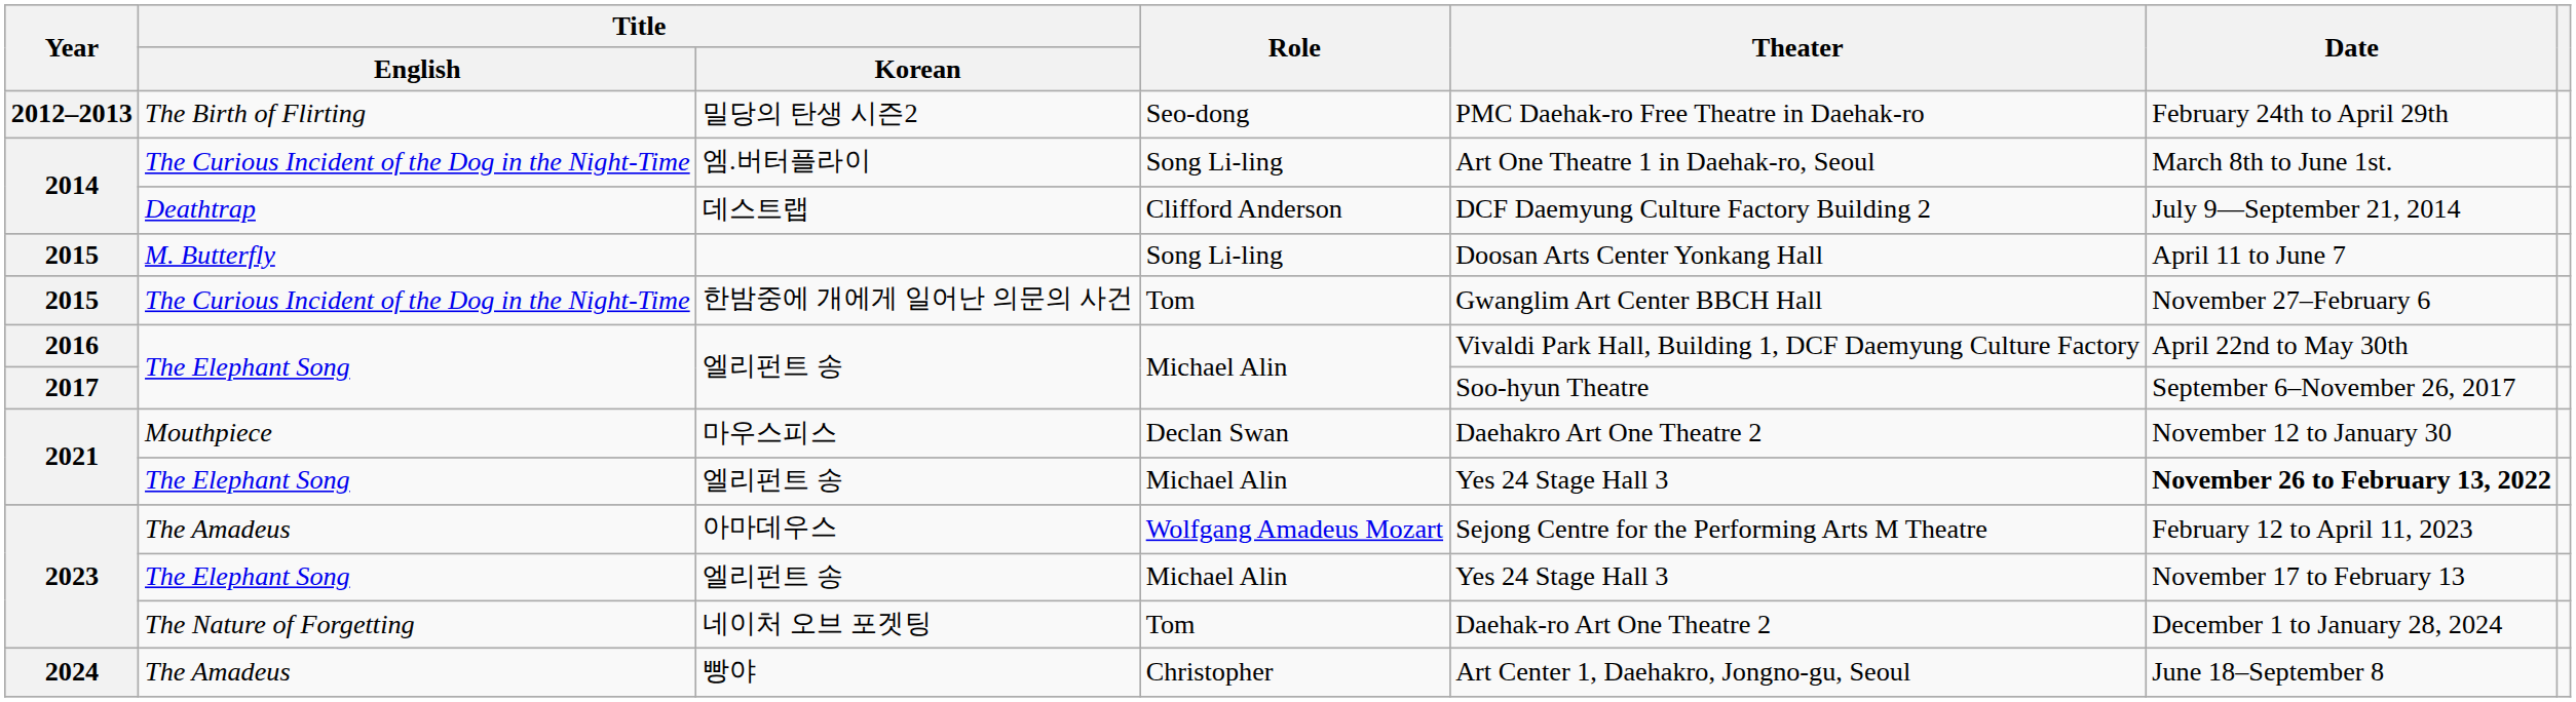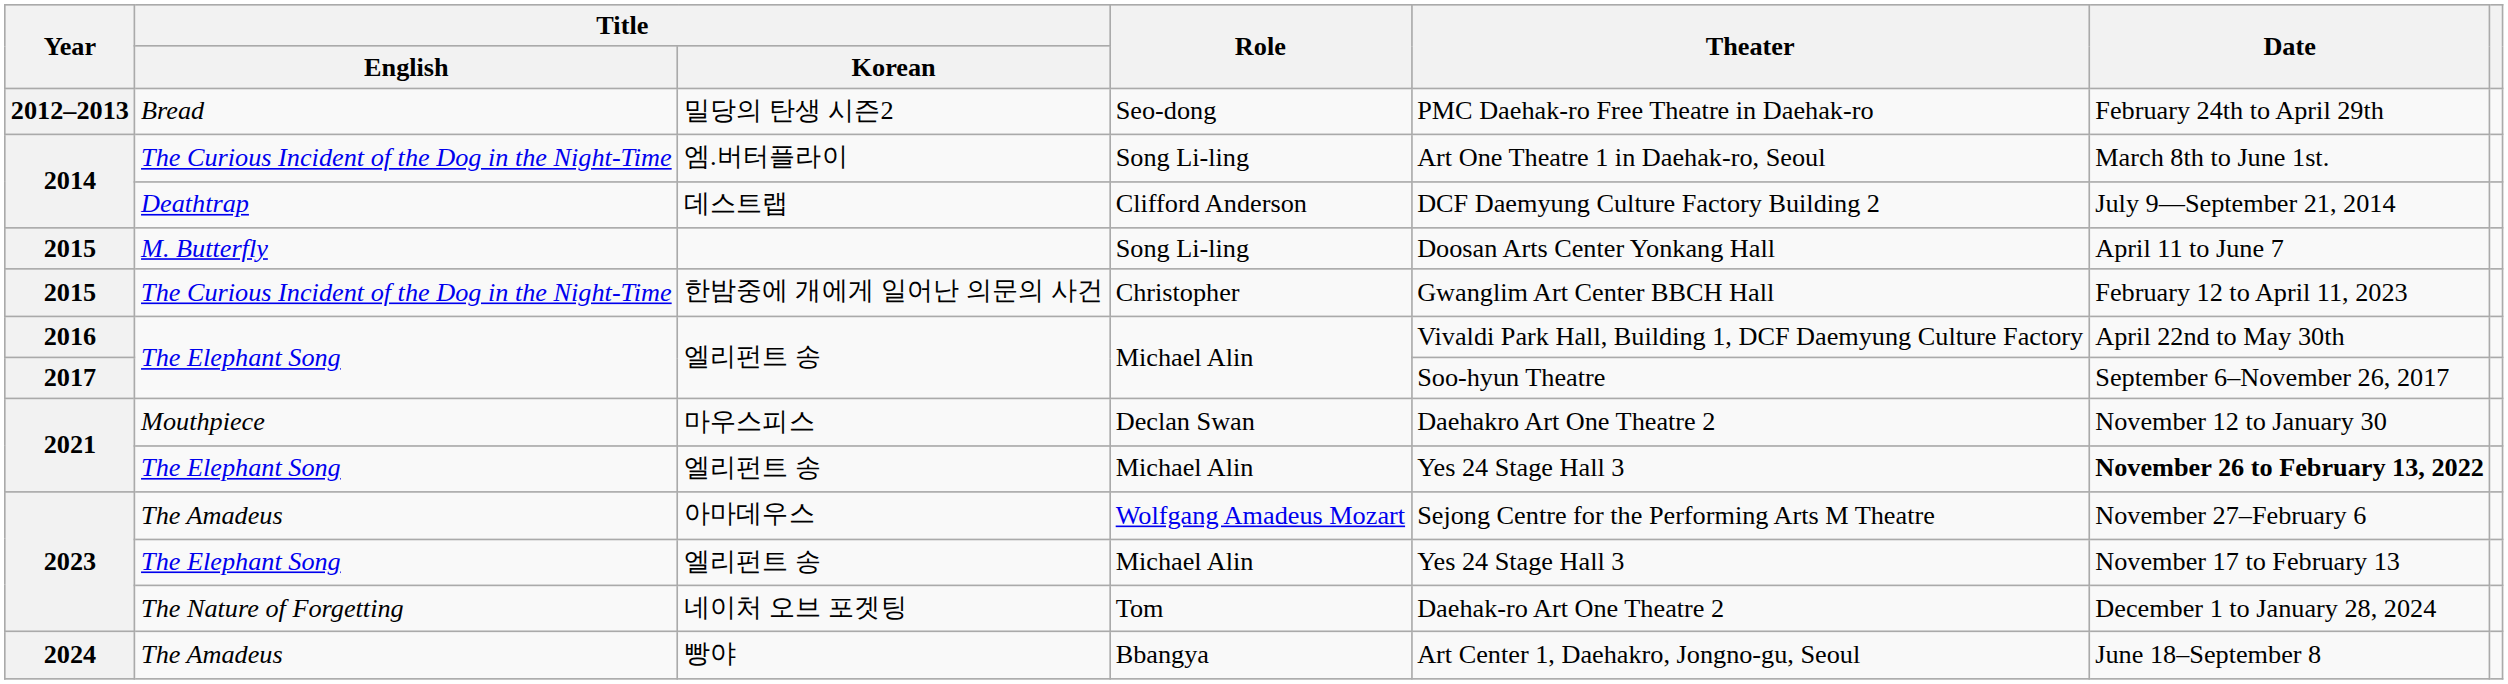 <table class="wikitable plainrowheaders sortable">
 <tr>
 <th rowspan="2">Year</th>
 <th colspan="2">Title</th>
 <th rowspan="2">Role</th>
 <th rowspan="2">Theater</th>
 <th rowspan="2">Date</th>
 <th rowspan="2" class="unsortable"></th>
 </tr>
 <tr>
 <th>English</th>
 <th>Korean</th>
 </tr>
 <tr>
 <th scope="row">2012–2013</th>
-<td><em>The Birth of Flirting</em></td>
+<td><em>Bread</em></td>
 <td>밀당의 탄생 시즌2</td>
 <td>Seo-dong</td>
 <td>PMC Daehak-ro Free Theatre in Daehak-ro</td>
 <td>February 24th to April 29th</td>
 <td></td>
 </tr>
 <tr>
 <th scope="row" rowspan="2">2014</th>
 <td><em><a href='#'>The Curious Incident of the Dog in the Night-Time</a></em></td>
 <td>엠.버터플라이</td>
 <td>Song Li-ling</td>
 <td>Art One Theatre 1 in Daehak-ro, Seoul</td>
 <td>March 8th to June 1st.</td>
 <td></td>
 </tr>
 <tr>
 <td><em><a href='#'>Deathtrap</a></em></td>
 <td>데스트랩</td>
 <td>Clifford Anderson</td>
 <td>DCF Daemyung Culture Factory Building 2</td>
 <td>July 9—September 21, 2014</td>
 <td></td>
 </tr>
 <tr>
 <th scope="row">2015</th>
 <td><em><a href='#'>M. Butterfly</a></em></td>
 <td></td>
 <td>Song Li-ling</td>
 <td>Doosan Arts Center Yonkang Hall</td>
 <td>April 11 to June 7</td>
 <td></td>
 </tr>
 <tr>
 <th scope="row">2015</th>
 <td><em><a href='#'>The Curious Incident of the Dog in the Night-Time</a></em></td>
 <td>한밤중에 개에게 일어난 의문의 사건</td>
-<td>Tom</td>
+<td>Christopher</td>
 <td>Gwanglim Art Center BBCH Hall</td>
-<td>November 27–February 6</td>
+<td>February 12 to April 11, 2023</td>
 <td></td>
 </tr>
 <tr>
 <th scope="row">2016</th>
 <td rowspan="2"><em><a href='#'>The Elephant Song</a></em></td>
 <td rowspan="2">엘리펀트 송</td>
 <td rowspan="2">Michael Alin</td>
 <td>Vivaldi Park Hall, Building 1, DCF Daemyung Culture Factory</td>
 <td>April 22nd to May 30th</td>
 <td></td>
 </tr>
 <tr>
 <th scope="row">2017</th>
 <td>Soo-hyun Theatre</td>
 <td>September 6–November 26, 2017</td>
 <td></td>
 </tr>
 <tr>
 <th scope="row" rowspan="2">2021</th>
 <td><em>Mouthpiece</em></td>
 <td>마우스피스</td>
 <td>Declan Swan</td>
 <td>Daehakro Art One Theatre 2</td>
 <td>November 12 to January 30</td>
 <td></td>
 </tr>
 <tr>
 <td><em><a href='#'>The Elephant Song</a></em></td>
 <td>엘리펀트 송</td>
 <td>Michael Alin</td>
 <td>Yes 24 Stage Hall 3</td>
 <td><strong>November 26 to February 13, 2022</strong></td>
 <td></td>
 </tr>
 <tr>
 <th scope="row" rowspan="3">2023</th>
 <td><em>The Amadeus</em></td>
 <td>아마데우스</td>
 <td><a href='#'>Wolfgang Amadeus Mozart</a></td>
 <td>Sejong Centre for the Performing Arts M Theatre</td>
-<td>February 12 to April 11, 2023</td>
+<td>November 27–February 6</td>
 <td></td>
 </tr>
 <tr>
 <td><em><a href='#'>The Elephant Song</a></em></td>
 <td>엘리펀트 송</td>
 <td>Michael Alin</td>
 <td>Yes 24 Stage Hall 3</td>
 <td>November 17 to February 13</td>
 <td></td>
 </tr>
 <tr>
 <td><em>The Nature of Forgetting</em></td>
 <td>네이처 오브 포겟팅</td>
 <td>Tom</td>
 <td>Daehak-ro Art One Theatre 2</td>
 <td>December 1 to January 28, 2024</td>
 <td></td>
 </tr>
 <tr>
 <th scope="row">2024</th>
 <td><em>The Amadeus</em></td>
 <td>빵야</td>
-<td>Christopher</td>
+<td>Bbangya</td>
 <td>Art Center 1, Daehakro, Jongno-gu, Seoul</td>
 <td>June 18–September 8</td>
 <td style="text-align:center"></td>
 </tr>
 </table>
